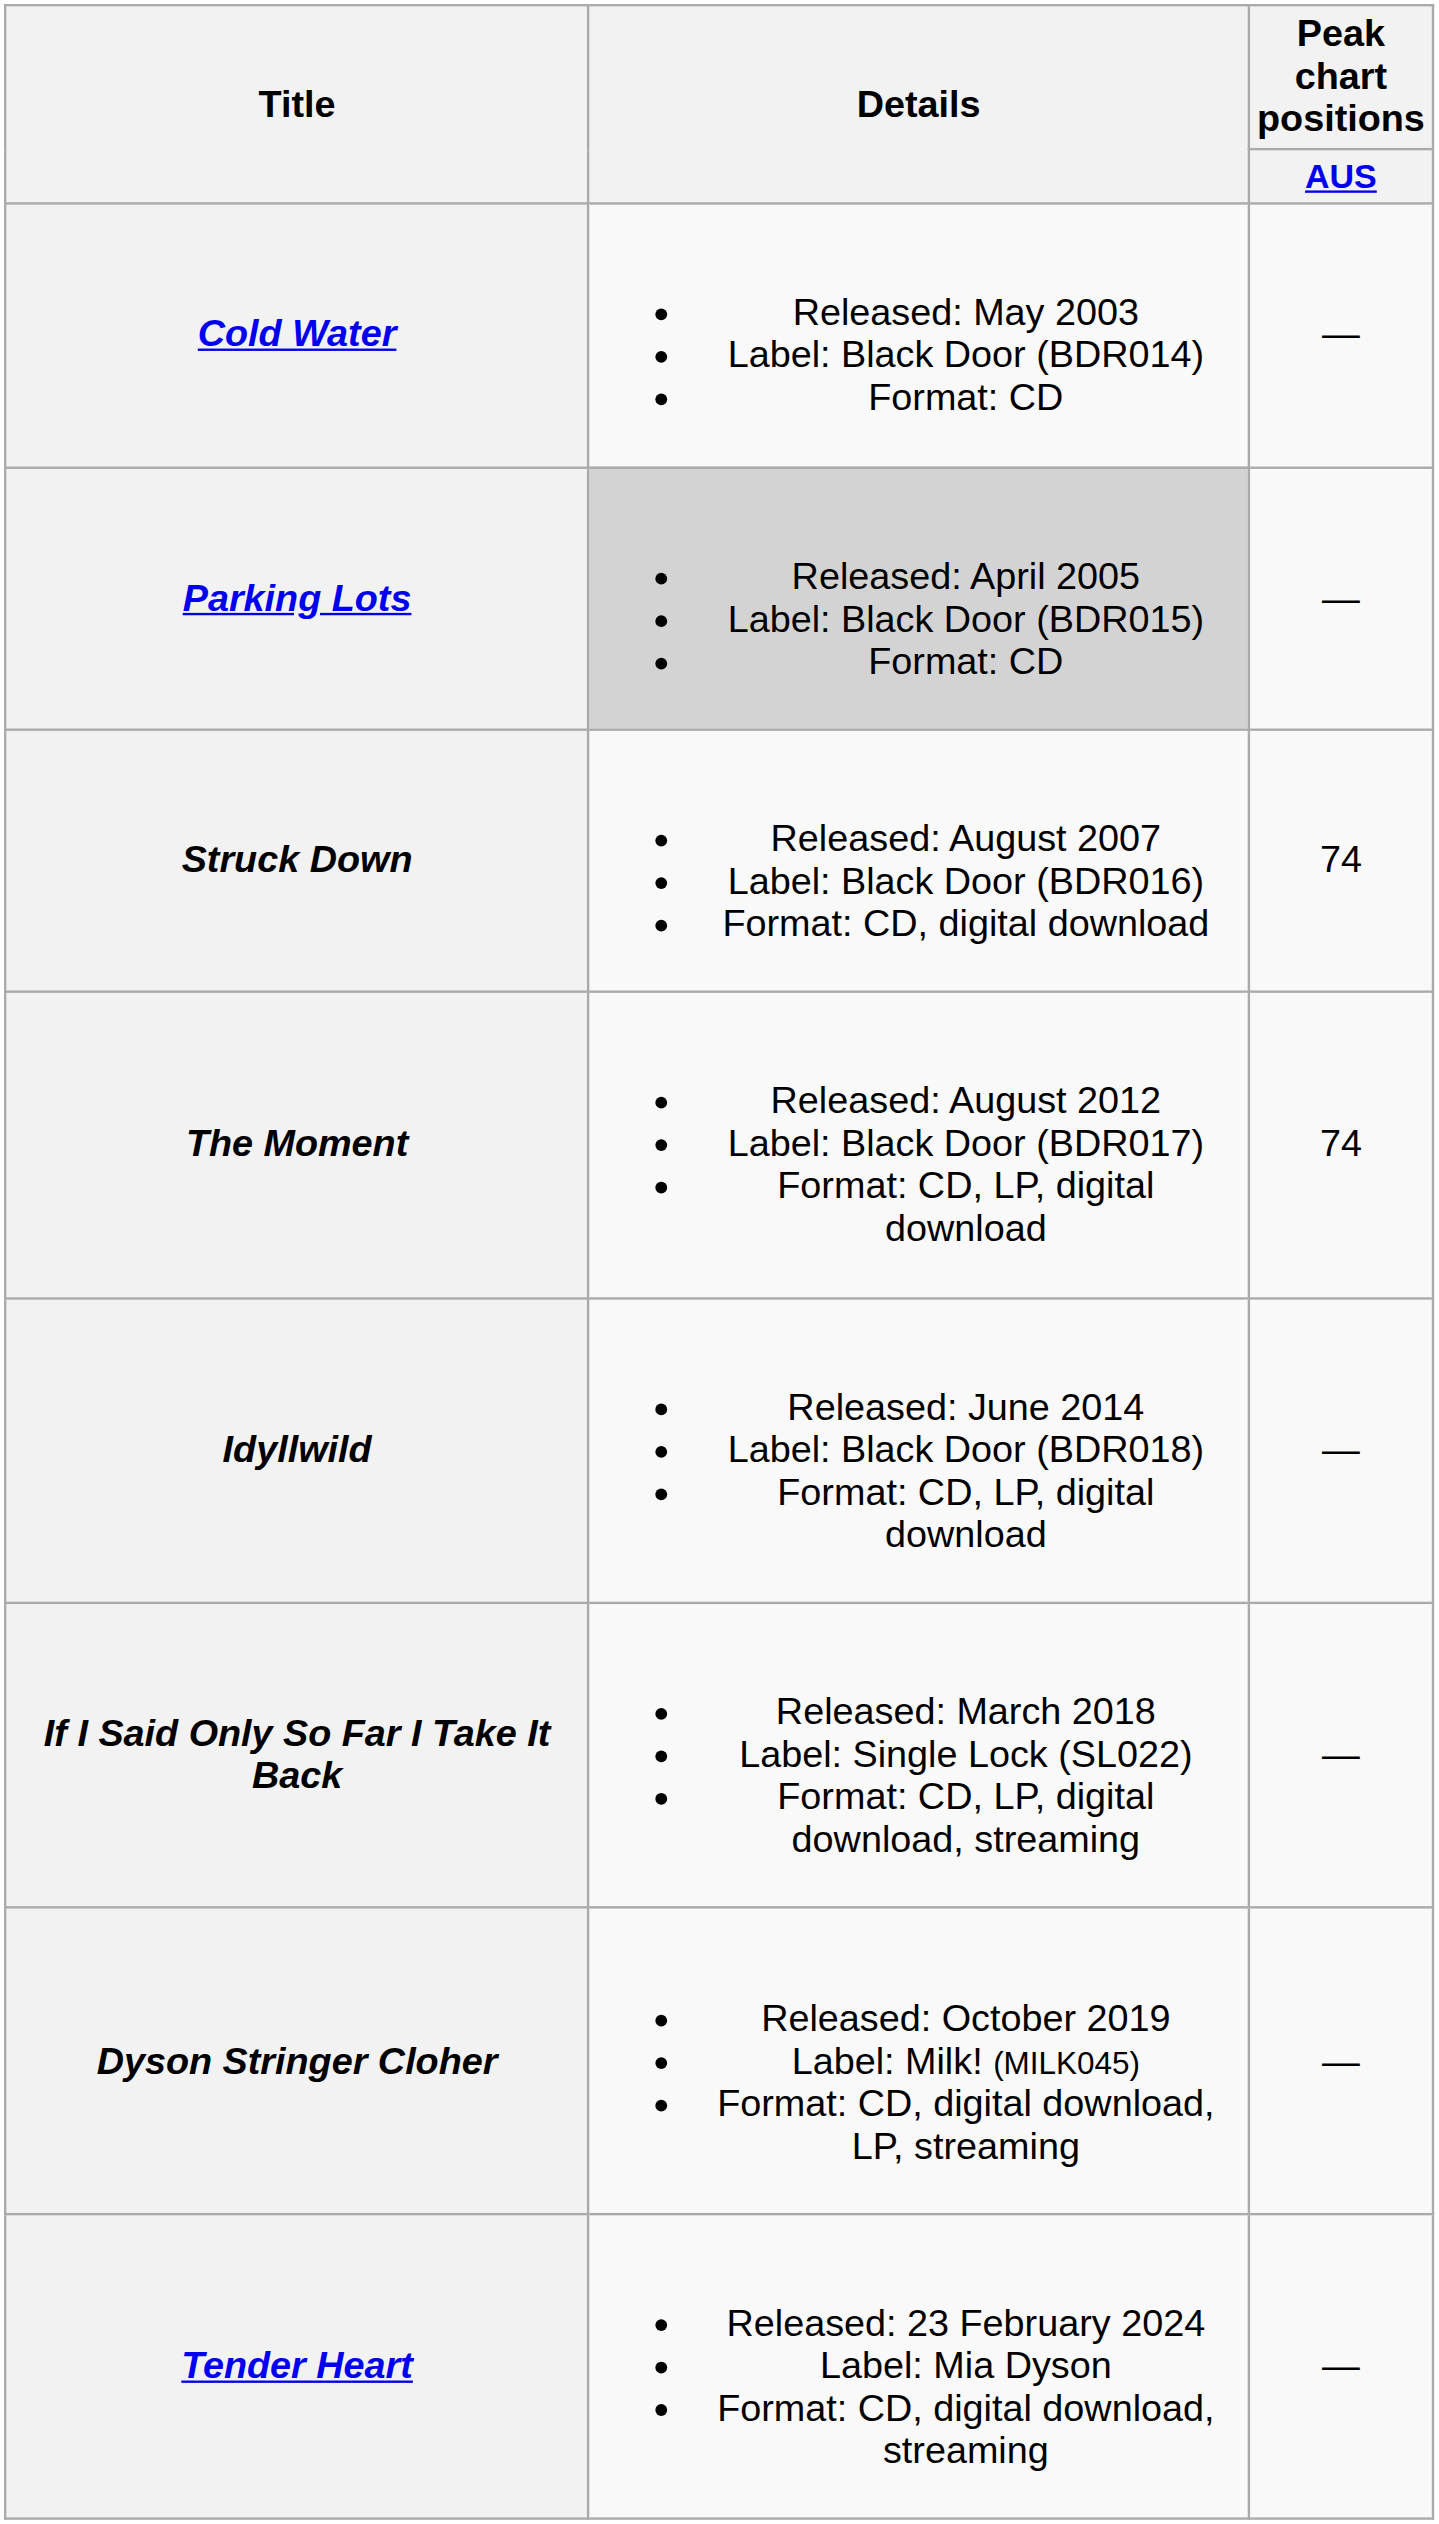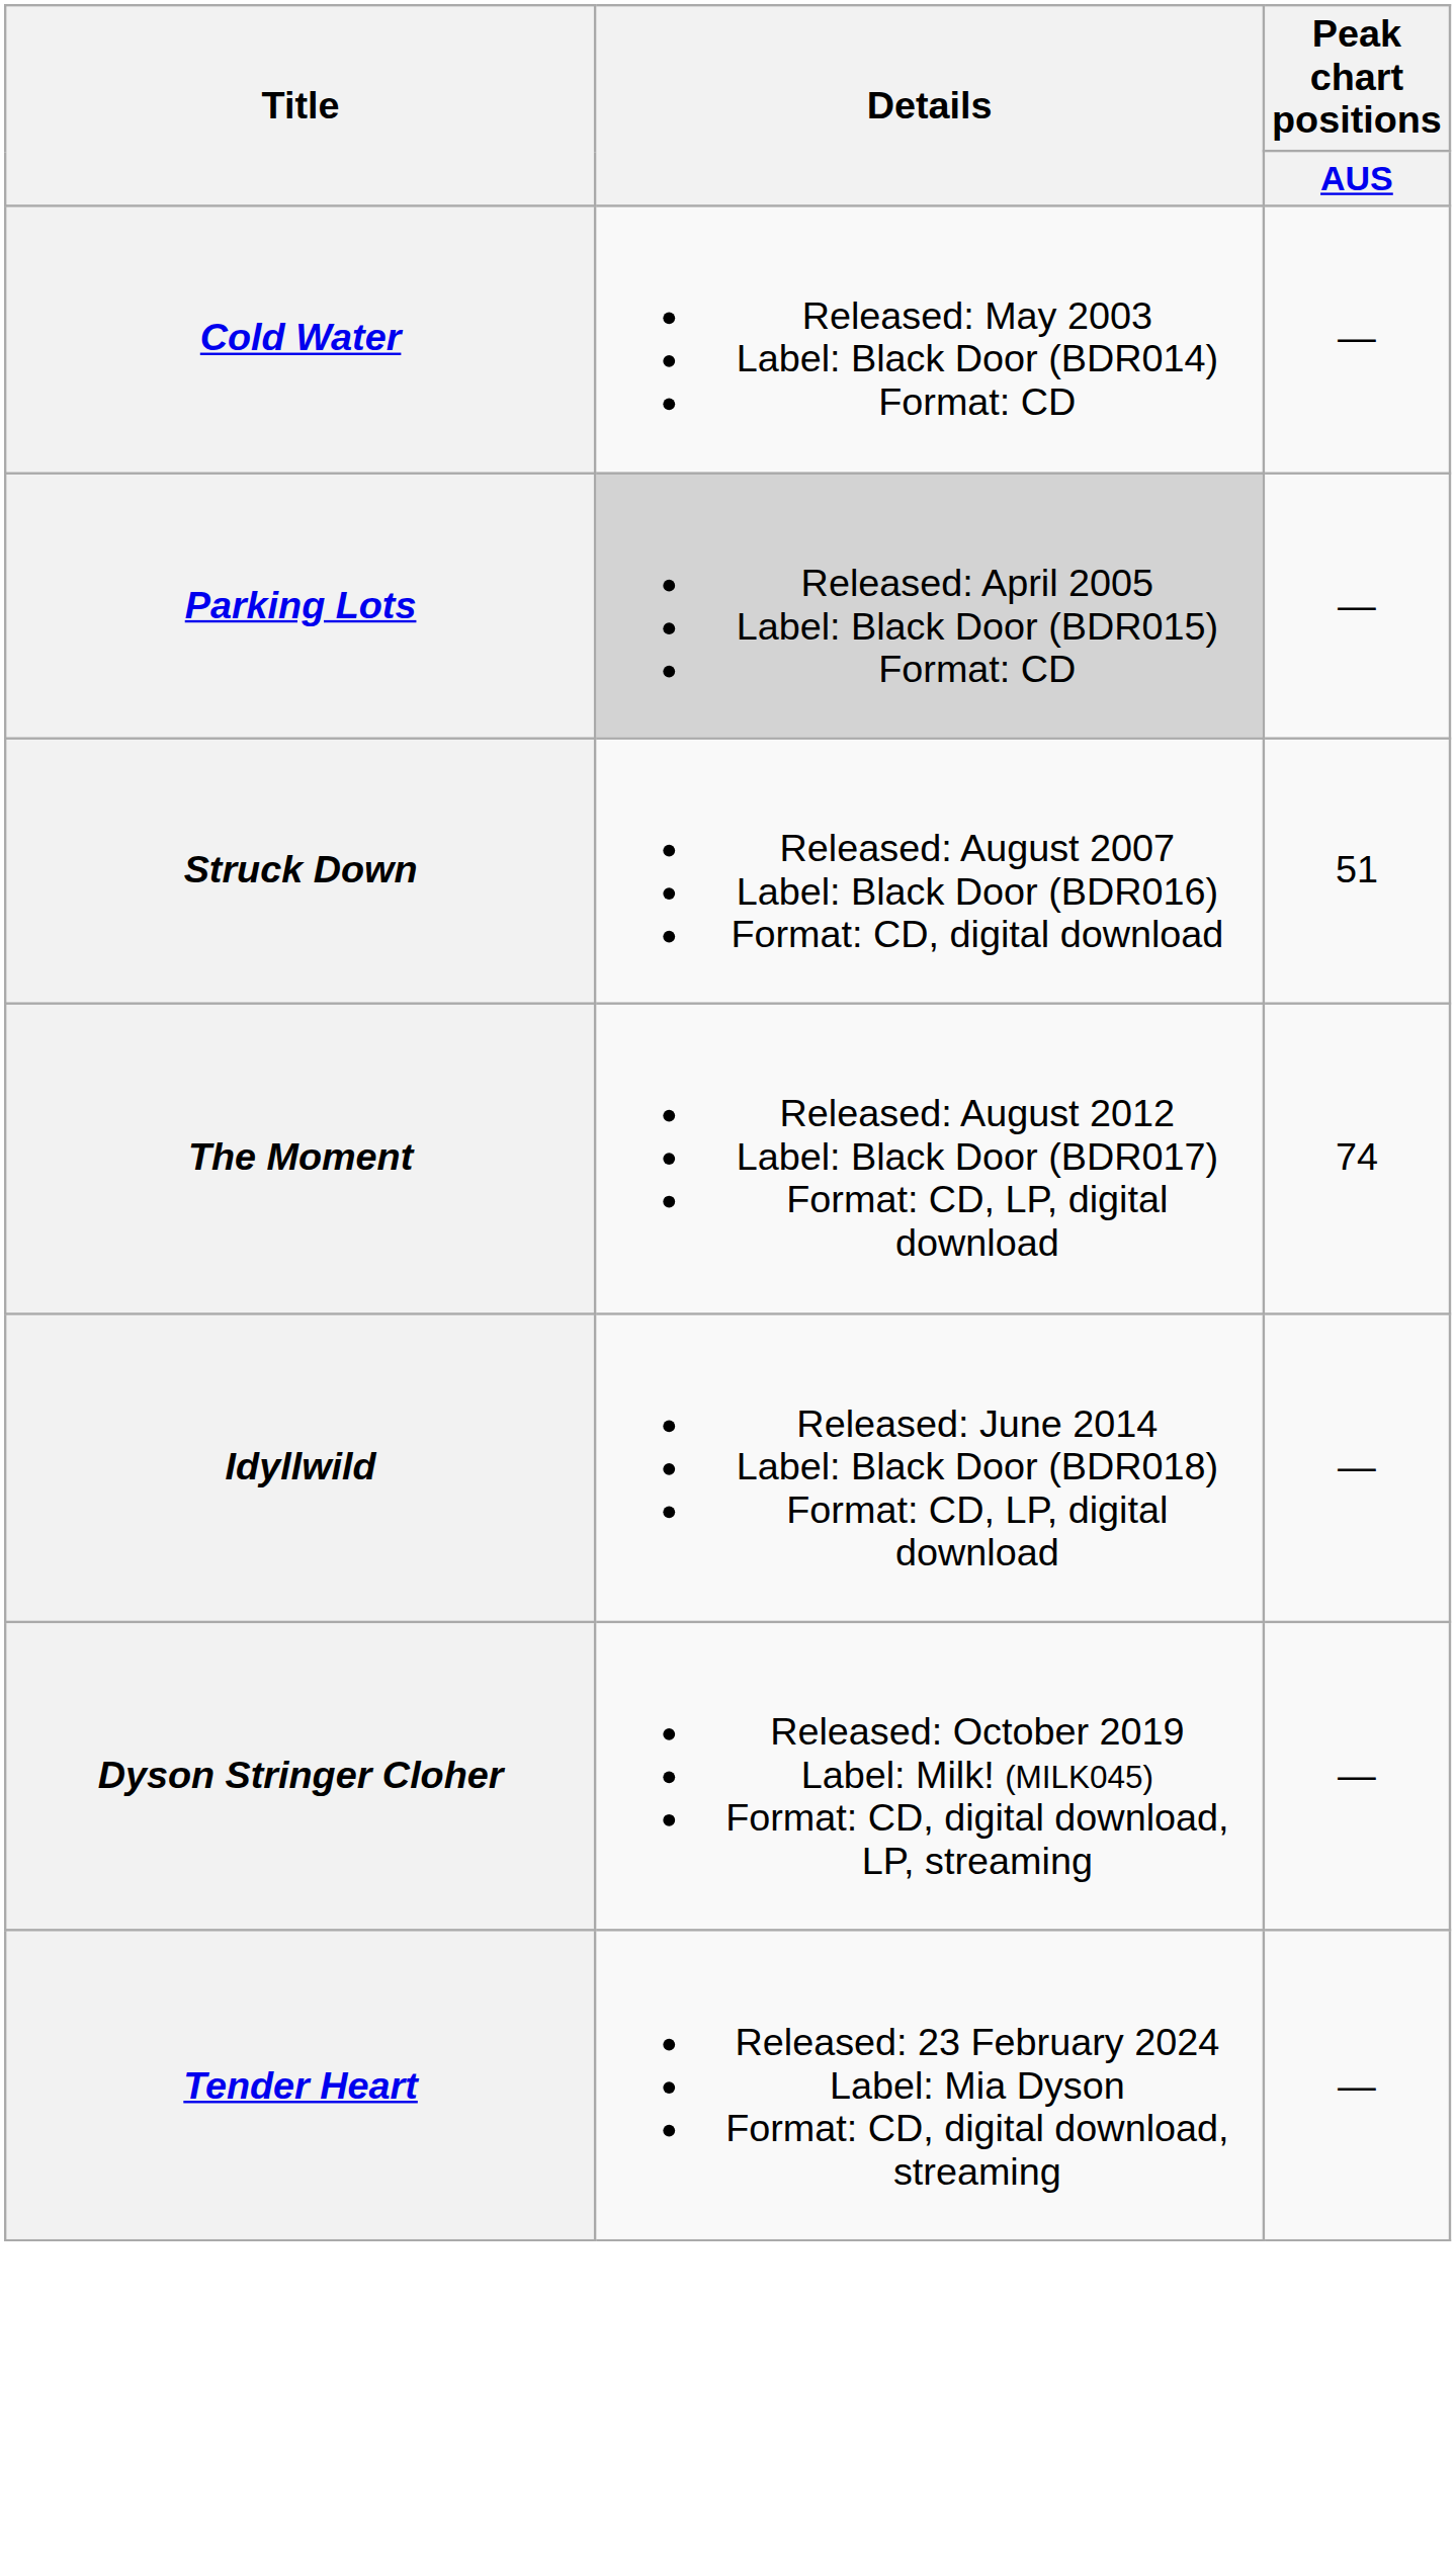 <table class="wikitable plainrowheaders" style="text-align:center;" border="1">
 <tr>
 <th scope="col" rowspan="2" style="width:15em;">Title</th>
 <th scope="col" rowspan="2" style="width:17em;">Details</th>
 <th scope="col" colspan="1">Peak chart positions</th>
 </tr>
 <tr>
 <th scope="col" style="width:3em;font-size:90%;"><a href='#'>AUS</a><br></th>
 </tr>
 <tr>
 <th scope="row"><em><a href='#'>Cold Water</a></em></th>
 <td><br><ul><li>Released: May 2003</li><li>Label: Black Door (BDR014)</li><li>Format: CD</li></ul></td>
 <td>—</td>
 </tr>
 <tr>
 <th scope="row"><em><a href='#'>Parking Lots</a></em></th>
 <td style="background: lightgrey;"><br><ul><li>Released: April 2005</li><li>Label: Black Door (BDR015)</li><li>Format: CD</li></ul></td>
 <td>—</td>
 </tr>
 <tr>
 <th scope="row"><em>Struck Down</em></th>
 <td><br><ul><li>Released: August 2007</li><li>Label: Black Door (BDR016)</li><li>Format: CD, digital download</li></ul></td>
-<td>74</td>
+<td>51</td>
 </tr>
 <tr>
 <th scope="row"><em>The Moment</em></th>
 <td><br><ul><li>Released: August 2012</li><li>Label: Black Door (BDR017)</li><li>Format: CD, LP, digital download</li></ul></td>
 <td>74</td>
 </tr>
 <tr>
 <th scope="row"><em>Idyllwild</em></th>
 <td><br><ul><li>Released: June 2014</li><li>Label: Black Door (BDR018)</li><li>Format: CD, LP, digital download</li></ul></td>
-<td>—</td>
-</tr>
-<tr>
-<th scope="row"><em>If I Said Only So Far I Take It Back</em></th>
-<td><br><ul><li>Released: March 2018</li><li>Label: Single Lock (SL022)</li><li>Format: CD, LP, digital download, streaming</li></ul></td>
 <td>—</td>
 </tr>
 <tr>
 <th scope="row"><em>Dyson Stringer Cloher</em> <br></th>
 <td><br><ul><li>Released: October 2019</li><li>Label: Milk! <small>(MILK045)</small></li><li>Format: CD, digital download, LP, streaming</li></ul></td>
 <td>—</td>
 </tr>
 <tr>
 <th scope="row"><em><a href='#'>Tender Heart</a></em></th>
 <td><br><ul><li>Released: 23 February 2024</li><li>Label: Mia Dyson</li><li>Format: CD, digital download, streaming</li></ul></td>
 <td>—</td>
 </tr>
 </table>
